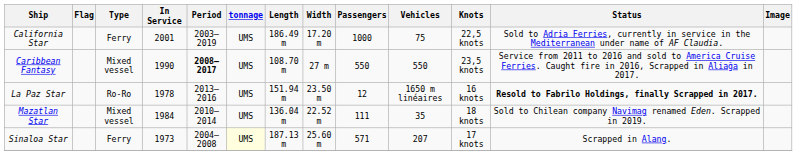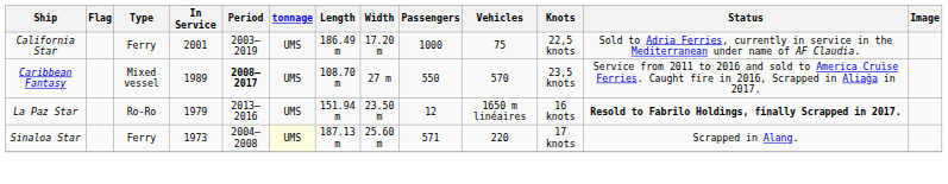 <table class="wikitable">
 <tr>
 <th>Ship</th>
 <th>Flag</th>
 <th>Type</th>
 <th>In Service</th>
 <th>Period</th>
 <th><a href='#'>tonnage</a></th>
 <th>Length</th>
 <th>Width</th>
 <th>Passengers</th>
 <th>Vehicles</th>
 <th>Knots</th>
 <th>Status</th>
 <th>Image</th>
 </tr>
 <tr>
 <td align="center"><em>California Star</em></td>
 <td align="Center"></td>
 <td align="Center">Ferry</td>
 <td align="Center">2001</td>
 <td align="Center">2003–2019</td>
 <td align="Center"> UMS</td>
 <td align="Center">186.49 m</td>
 <td align="Center">17.20 m</td>
 <td align="Center">1000</td>
 <td align="Center">75</td>
 <td align="Center">22,5 knots</td>
 <td align="Center">Sold to <a href='#'>Adria Ferries</a>, currently in service in the <a href='#'>Mediterranean</a> under name of <em>AF Claudia</em>.</td>
 <td></td>
 </tr>
 <tr>
 <td align="center"><em><a href='#'>Caribbean Fantasy</a></em></td>
 <td align="Center"></td>
 <td align="Center">Mixed vessel</td>
-<td align="Center">1990</td>
+<td align="Center">1989</td>
 <td align="Center"><strong>2008–2017</strong></td>
 <td align="Center"> UMS</td>
 <td align="Center">108.70 m</td>
 <td align="Center">27 m</td>
 <td align="Center">550</td>
-<td align="Center">550</td>
+<td align="Center">570</td>
 <td align="Center">23,5 knots</td>
 <td align="Center">Service from 2011 to 2016 and sold to <a href='#'>America Cruise Ferries</a>. Caught fire in 2016, Scrapped in <a href='#'>Aliağa</a> in 2017.</td>
 <td></td>
 </tr>
 <tr>
 <td align="Center"><em>La Paz Star</em></td>
 <td align="Center"></td>
 <td align="Center">Ro-Ro</td>
-<td align="Center">1978</td>
+<td align="Center">1979</td>
 <td align="Center">2013–2016</td>
 <td align="Center"> UMS</td>
 <td align="Center">151.94 m</td>
 <td align="Center">23.50 m</td>
 <td align="Center">12</td>
 <td align="Center">1650 m linéaires</td>
 <td align="Center">16 knots</td>
 <td align="Center"><strong>Resold to Fabrilo Holdings, finally Scrapped in 2017.</strong></td>
-<td></td>
-</tr>
-<tr>
-<td align="center"><em><a href='#'>Mazatlan Star</a></em></td>
-<td align="Center"></td>
-<td align="Center">Mixed vessel</td>
-<td align="Center">1984</td>
-<td align="Center">2010–2014</td>
-<td align="Center"> UMS</td>
-<td align="Center">136.04 m</td>
-<td align="Center">22.52 m</td>
-<td align="Center">111</td>
-<td align="Center">35</td>
-<td align="Center">18 knots</td>
-<td align="Center">Sold to Chilean company <a href='#'>Navimag</a> renamed <em>Eden</em>. Scrapped in 2019.</td>
 <td></td>
 </tr>
 <tr>
 <td align="Center"><em>Sinaloa Star</em></td>
 <td align="Center"></td>
 <td align="Center">Ferry</td>
 <td align="Center">1973</td>
 <td align="Center">2004–2008</td>
 <td align="Center" style="background: lightyellow;"> UMS</td>
 <td align="Center">187.13 m</td>
 <td align="Center">25.60 m</td>
 <td align="Center">571</td>
-<td align="Center">207</td>
+<td align="Center">220</td>
 <td align="Center">17 knots</td>
 <td align="Center">Scrapped in <a href='#'>Alang</a>.</td>
 <td></td>
 </tr>
 <tr>
 </tr>
 </table>
